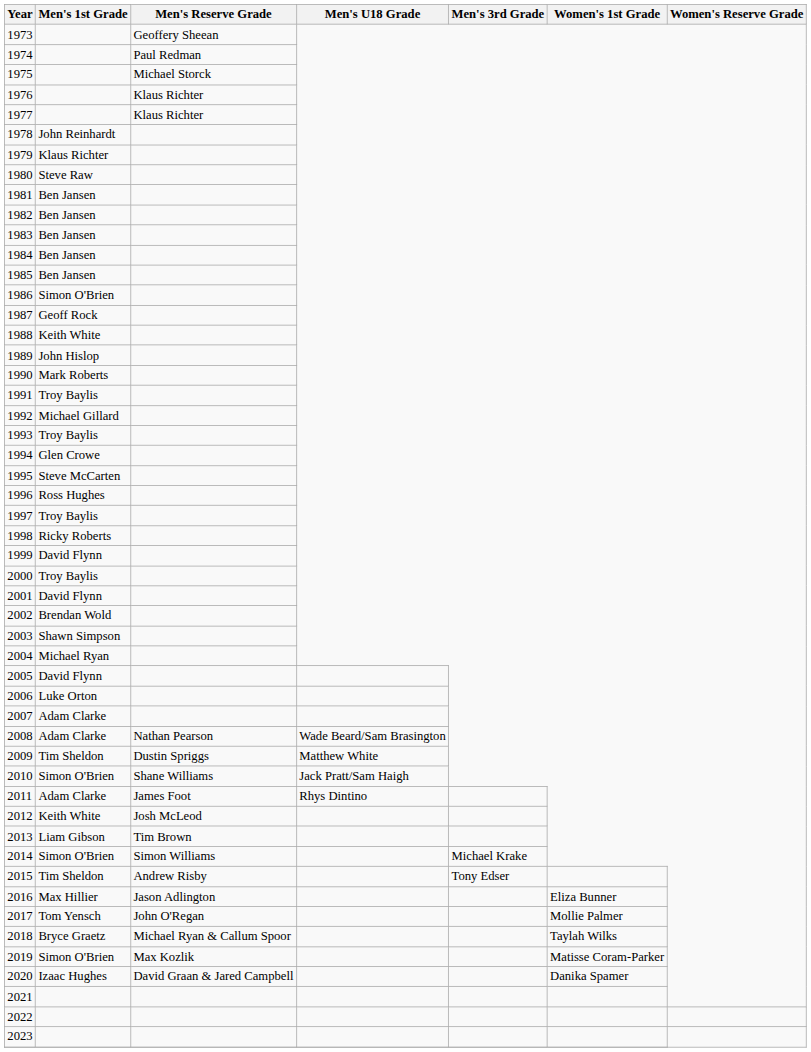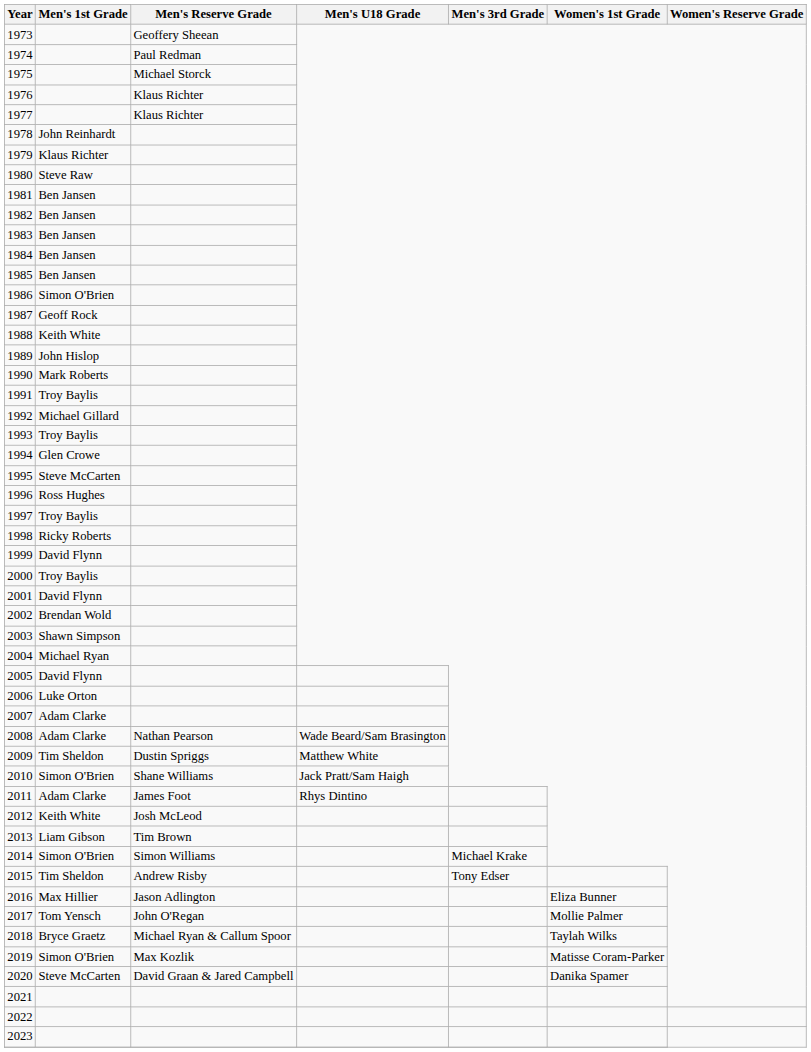 <table class="wikitable">
 <tr>
 <th>Year</th>
 <th>Men's 1st Grade</th>
 <th>Men's Reserve Grade</th>
 <th>Men's U18 Grade</th>
 <th>Men's 3rd Grade</th>
 <th>Women's 1st Grade</th>
 <th>Women's Reserve Grade</th>
 </tr>
 <tr>
 <td>1973</td>
 <td></td>
 <td>Geoffery Sheean</td>
 </tr>
 <tr>
 <td>1974</td>
 <td></td>
 <td>Paul Redman</td>
 </tr>
 <tr>
 <td>1975</td>
 <td></td>
 <td>Michael Storck</td>
 </tr>
 <tr>
 <td>1976</td>
 <td></td>
 <td>Klaus Richter</td>
 </tr>
 <tr>
 <td>1977</td>
 <td></td>
 <td>Klaus Richter</td>
 </tr>
 <tr>
 <td>1978</td>
 <td>John Reinhardt</td>
 <td></td>
 </tr>
 <tr>
 <td>1979</td>
 <td>Klaus Richter</td>
 <td></td>
 </tr>
 <tr>
 <td>1980</td>
 <td>Steve Raw</td>
 <td></td>
 </tr>
 <tr>
 <td>1981</td>
 <td>Ben Jansen</td>
 <td></td>
 </tr>
 <tr>
 <td>1982</td>
 <td>Ben Jansen</td>
 <td></td>
 </tr>
 <tr>
 <td>1983</td>
 <td>Ben Jansen</td>
 <td></td>
 </tr>
 <tr>
 <td>1984</td>
 <td>Ben Jansen</td>
 <td></td>
 </tr>
 <tr>
 <td>1985</td>
 <td>Ben Jansen</td>
 <td></td>
 </tr>
 <tr>
 <td>1986</td>
 <td>Simon O'Brien</td>
 <td></td>
 </tr>
 <tr>
 <td>1987</td>
 <td>Geoff Rock</td>
 <td></td>
 </tr>
 <tr>
 <td>1988</td>
 <td>Keith White</td>
 <td></td>
 </tr>
 <tr>
 <td>1989</td>
 <td>John Hislop</td>
 <td></td>
 </tr>
 <tr>
 <td>1990</td>
 <td>Mark Roberts</td>
 <td></td>
 </tr>
 <tr>
 <td>1991</td>
 <td>Troy Baylis</td>
 <td></td>
 </tr>
 <tr>
 <td>1992</td>
 <td>Michael Gillard</td>
 <td></td>
 </tr>
 <tr>
 <td>1993</td>
 <td>Troy Baylis</td>
 <td></td>
 </tr>
 <tr>
 <td>1994</td>
 <td>Glen Crowe</td>
 <td></td>
 </tr>
 <tr>
 <td>1995</td>
 <td>Steve McCarten</td>
 <td></td>
 </tr>
 <tr>
 <td>1996</td>
 <td>Ross Hughes</td>
 <td></td>
 </tr>
 <tr>
 <td>1997</td>
 <td>Troy Baylis</td>
 <td></td>
 </tr>
 <tr>
 <td>1998</td>
 <td>Ricky Roberts</td>
 <td></td>
 </tr>
 <tr>
 <td>1999</td>
 <td>David Flynn</td>
 <td></td>
 </tr>
 <tr>
 <td>2000</td>
 <td>Troy Baylis</td>
 <td></td>
 </tr>
 <tr>
 <td>2001</td>
 <td>David Flynn</td>
 <td></td>
 </tr>
 <tr>
 <td>2002</td>
 <td>Brendan Wold</td>
 <td></td>
 </tr>
 <tr>
 <td>2003</td>
 <td>Shawn Simpson</td>
 <td></td>
 </tr>
 <tr>
 <td>2004</td>
 <td>Michael Ryan</td>
 <td></td>
 </tr>
 <tr>
 <td>2005</td>
 <td>David Flynn</td>
 <td></td>
 <td></td>
 </tr>
 <tr>
 <td>2006</td>
 <td>Luke Orton</td>
 <td></td>
 <td></td>
 </tr>
 <tr>
 <td>2007</td>
 <td>Adam Clarke</td>
 <td></td>
 <td></td>
 </tr>
 <tr>
 <td>2008</td>
 <td>Adam Clarke</td>
 <td>Nathan Pearson</td>
 <td>Wade Beard/Sam Brasington</td>
 </tr>
 <tr>
 <td>2009</td>
 <td>Tim Sheldon</td>
 <td>Dustin Spriggs</td>
 <td>Matthew White</td>
 </tr>
 <tr>
 <td>2010</td>
 <td>Simon O'Brien</td>
 <td>Shane Williams</td>
 <td>Jack Pratt/Sam Haigh</td>
 </tr>
 <tr>
 <td>2011</td>
 <td>Adam Clarke</td>
 <td>James Foot</td>
 <td>Rhys Dintino</td>
 <td></td>
 </tr>
 <tr>
 <td>2012</td>
 <td>Keith White</td>
 <td>Josh McLeod</td>
 <td></td>
 <td></td>
 </tr>
 <tr>
 <td>2013</td>
 <td>Liam Gibson</td>
 <td>Tim Brown</td>
 <td></td>
 <td></td>
 </tr>
 <tr>
 <td>2014</td>
 <td>Simon O'Brien</td>
 <td>Simon Williams</td>
 <td></td>
 <td>Michael Krake</td>
 </tr>
 <tr>
 <td>2015</td>
 <td>Tim Sheldon</td>
 <td>Andrew Risby</td>
 <td></td>
 <td>Tony Edser</td>
 <td></td>
 </tr>
 <tr>
 <td>2016</td>
 <td>Max Hillier</td>
 <td>Jason Adlington</td>
 <td></td>
 <td></td>
 <td>Eliza Bunner</td>
 </tr>
 <tr>
 <td>2017</td>
 <td>Tom Yensch</td>
 <td>John O'Regan</td>
 <td></td>
 <td></td>
 <td>Mollie Palmer</td>
 </tr>
 <tr>
 <td>2018</td>
 <td>Bryce Graetz</td>
 <td>Michael Ryan & Callum Spoor</td>
 <td></td>
 <td></td>
 <td>Taylah Wilks</td>
 </tr>
 <tr>
 <td>2019</td>
 <td>Simon O'Brien</td>
 <td>Max Kozlik</td>
 <td></td>
 <td></td>
 <td>Matisse Coram-Parker</td>
 </tr>
 <tr>
 <td>2020</td>
-<td>Izaac Hughes</td>
+<td>Steve McCarten</td>
 <td>David Graan & Jared Campbell</td>
 <td></td>
 <td></td>
 <td>Danika Spamer</td>
 </tr>
 <tr>
 <td>2021</td>
 <td></td>
 <td></td>
 <td></td>
 <td></td>
 <td></td>
 </tr>
 <tr>
 <td>2022</td>
 <td></td>
 <td></td>
 <td></td>
 <td></td>
 <td></td>
 <td></td>
 </tr>
 <tr>
 <td>2023</td>
 <td></td>
 <td></td>
 <td></td>
 <td></td>
 <td></td>
 </tr>
 <tr>
 </tr>
 </table>
